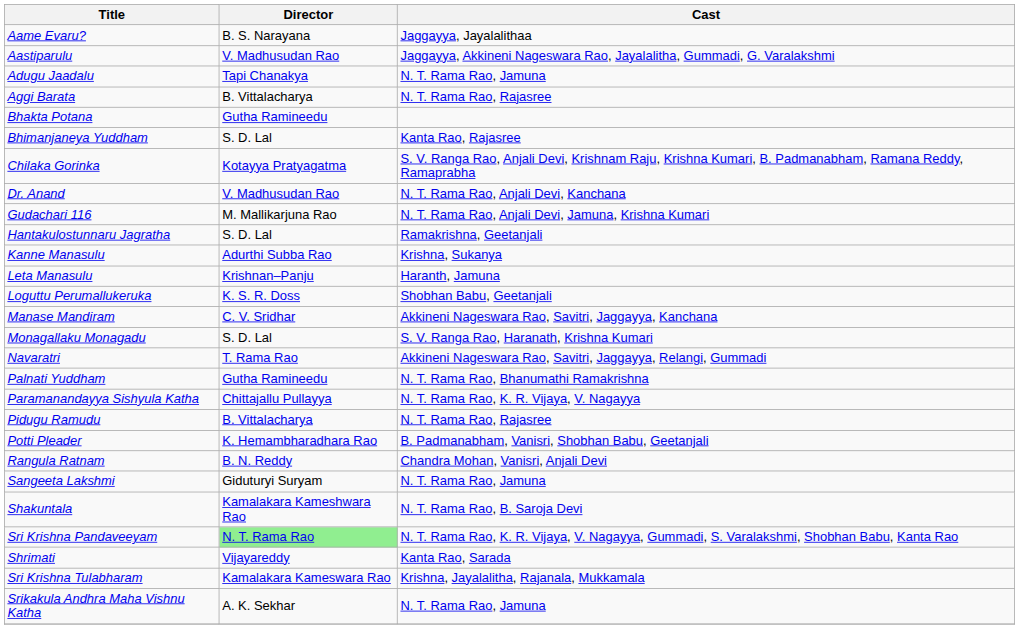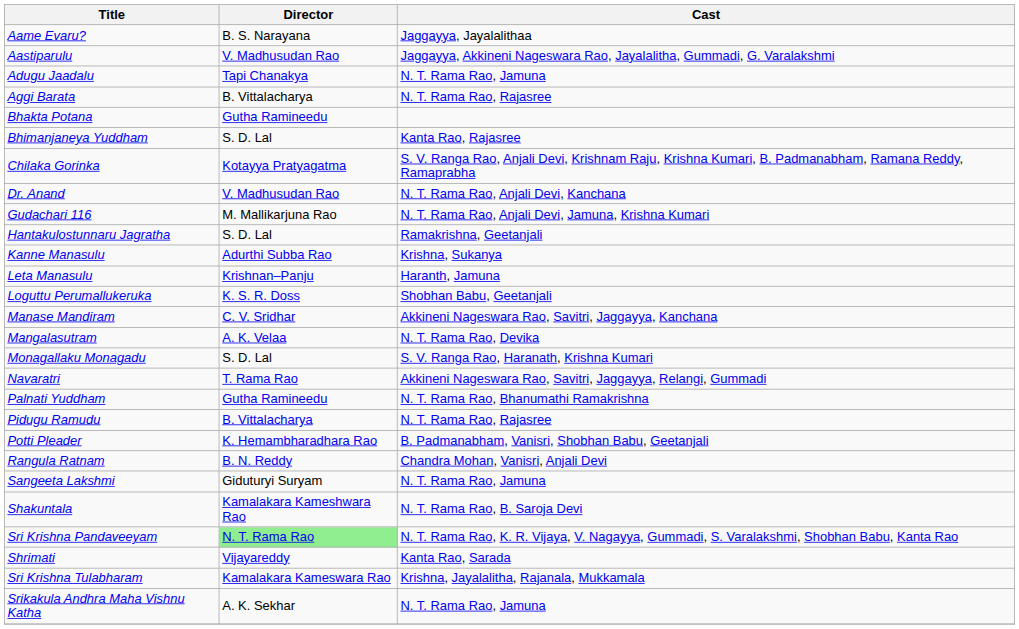 <table class="wikitable">
 <tr>
 <th>Title</th>
 <th>Director</th>
 <th>Cast</th>
 </tr>
 <tr>
 <td><em><a href='#'>Aame Evaru?</a></em></td>
 <td>B. S. Narayana</td>
 <td><a href='#'>Jaggayya</a>, Jayalalithaa</td>
 </tr>
 <tr>
 <td><em><a href='#'>Aastiparulu</a></em></td>
 <td><a href='#'>V. Madhusudan Rao</a></td>
 <td><a href='#'>Jaggayya</a>, <a href='#'>Akkineni Nageswara Rao</a>, <a href='#'>Jayalalitha</a>, <a href='#'>Gummadi</a>, <a href='#'>G. Varalakshmi</a></td>
 </tr>
 <tr>
 <td><em><a href='#'>Adugu Jaadalu</a></em></td>
 <td><a href='#'>Tapi Chanakya</a></td>
 <td><a href='#'>N. T. Rama Rao</a>, <a href='#'>Jamuna</a></td>
 </tr>
 <tr>
 <td><em><a href='#'>Aggi Barata</a></em></td>
 <td>B. Vittalacharya</td>
 <td><a href='#'>N. T. Rama Rao</a>, <a href='#'>Rajasree</a></td>
 </tr>
 <tr>
 <td><em><a href='#'>Bhakta Potana</a></em></td>
 <td><a href='#'>Gutha Ramineedu</a></td>
 <td></td>
 </tr>
 <tr>
 <td><em><a href='#'>Bhimanjaneya Yuddham</a></em></td>
 <td>S. D. Lal</td>
 <td><a href='#'>Kanta Rao</a>, <a href='#'>Rajasree</a></td>
 </tr>
 <tr>
 <td><em><a href='#'>Chilaka Gorinka</a></em></td>
 <td><a href='#'>Kotayya Pratyagatma</a></td>
 <td><a href='#'>S. V. Ranga Rao</a>, <a href='#'>Anjali Devi</a>, <a href='#'>Krishnam Raju</a>, <a href='#'>Krishna Kumari</a>, <a href='#'>B. Padmanabham</a>, <a href='#'>Ramana Reddy</a>, <a href='#'>Ramaprabha</a></td>
 </tr>
 <tr>
 <td><em><a href='#'>Dr. Anand</a></em></td>
 <td><a href='#'>V. Madhusudan Rao</a></td>
 <td><a href='#'>N. T. Rama Rao</a>, <a href='#'>Anjali Devi</a>, <a href='#'>Kanchana</a></td>
 </tr>
 <tr>
 <td><em><a href='#'>Gudachari 116</a></em></td>
 <td>M. Mallikarjuna Rao</td>
 <td><a href='#'>N. T. Rama Rao</a>, <a href='#'>Anjali Devi</a>, <a href='#'>Jamuna</a>, <a href='#'>Krishna Kumari</a></td>
 </tr>
 <tr>
 <td><em><a href='#'>Hantakulostunnaru Jagratha</a></em></td>
 <td>S. D. Lal</td>
 <td><a href='#'>Ramakrishna</a>, <a href='#'>Geetanjali</a></td>
 </tr>
 <tr>
 <td><em><a href='#'>Kanne Manasulu</a></em></td>
 <td><a href='#'>Adurthi Subba Rao</a></td>
 <td><a href='#'>Krishna</a>, <a href='#'>Sukanya</a></td>
 </tr>
 <tr>
 <td><em><a href='#'>Leta Manasulu</a></em></td>
 <td><a href='#'>Krishnan–Panju</a></td>
 <td><a href='#'>Haranth</a>, <a href='#'>Jamuna</a></td>
 </tr>
 <tr>
 <td><em><a href='#'>Loguttu Perumallukeruka</a></em></td>
 <td><a href='#'>K. S. R. Doss</a></td>
 <td><a href='#'>Shobhan Babu</a>, <a href='#'>Geetanjali</a></td>
 </tr>
 <tr>
 <td><em><a href='#'>Manase Mandiram</a></em></td>
 <td><a href='#'>C. V. Sridhar</a></td>
 <td><a href='#'>Akkineni Nageswara Rao</a>, <a href='#'>Savitri</a>, <a href='#'>Jaggayya</a>, <a href='#'>Kanchana</a></td>
 </tr>
 <tr>
+<td><em><a href='#'>Mangalasutram</a></em></td>
+<td><a href='#'>A. K. Velaa</a></td>
+<td><a href='#'>N. T. Rama Rao</a>, <a href='#'>Devika</a></td>
+</tr>
+<tr>
 <td><em><a href='#'>Monagallaku Monagadu</a></em></td>
 <td>S. D. Lal</td>
 <td><a href='#'>S. V. Ranga Rao</a>, <a href='#'>Haranath</a>, <a href='#'>Krishna Kumari</a></td>
 </tr>
 <tr>
 <td><em><a href='#'>Navaratri</a></em></td>
 <td><a href='#'>T. Rama Rao</a></td>
 <td><a href='#'>Akkineni Nageswara Rao</a>, <a href='#'>Savitri</a>, <a href='#'>Jaggayya</a>, <a href='#'>Relangi</a>, <a href='#'>Gummadi</a></td>
 </tr>
 <tr>
 <td><em><a href='#'>Palnati Yuddham</a></em></td>
 <td><a href='#'>Gutha Ramineedu</a></td>
 <td><a href='#'>N. T. Rama Rao</a>, <a href='#'>Bhanumathi Ramakrishna</a></td>
-</tr>
-<tr>
-<td><em><a href='#'>Paramanandayya Sishyula Katha</a></em></td>
-<td><a href='#'>Chittajallu Pullayya</a></td>
-<td><a href='#'>N. T. Rama Rao</a>, <a href='#'>K. R. Vijaya</a>, <a href='#'>V. Nagayya</a></td>
 </tr>
 <tr>
 <td><em><a href='#'>Pidugu Ramudu</a></em></td>
 <td><a href='#'>B. Vittalacharya</a></td>
 <td><a href='#'>N. T. Rama Rao</a>, <a href='#'>Rajasree</a></td>
 </tr>
 <tr>
 <td><em><a href='#'>Potti Pleader</a></em></td>
 <td><a href='#'>K. Hemambharadhara Rao</a></td>
 <td><a href='#'>B. Padmanabham</a>, <a href='#'>Vanisri</a>, <a href='#'>Shobhan Babu</a>, <a href='#'>Geetanjali</a></td>
 </tr>
 <tr>
 <td><em><a href='#'>Rangula Ratnam</a></em></td>
 <td><a href='#'>B. N. Reddy</a></td>
 <td><a href='#'>Chandra Mohan</a>, <a href='#'>Vanisri</a>, <a href='#'>Anjali Devi</a></td>
 </tr>
 <tr>
 <td><em><a href='#'>Sangeeta Lakshmi</a></em></td>
 <td>Giduturyi Suryam</td>
 <td><a href='#'>N. T. Rama Rao</a>, <a href='#'>Jamuna</a></td>
 </tr>
 <tr>
 <td><em><a href='#'>Shakuntala</a></em></td>
 <td><a href='#'>Kamalakara Kameshwara Rao</a></td>
 <td><a href='#'>N. T. Rama Rao</a>, <a href='#'>B. Saroja Devi</a></td>
 </tr>
 <tr>
 <td><em><a href='#'>Sri Krishna Pandaveeyam</a></em></td>
 <td style="background: lightgreen;"><a href='#'>N. T. Rama Rao</a></td>
 <td><a href='#'>N. T. Rama Rao</a>, <a href='#'>K. R. Vijaya</a>, <a href='#'>V. Nagayya</a>, <a href='#'>Gummadi</a>, <a href='#'>S. Varalakshmi</a>, <a href='#'>Shobhan Babu</a>, <a href='#'>Kanta Rao</a></td>
 </tr>
 <tr>
 <td><em><a href='#'>Shrimati</a></em></td>
 <td><a href='#'>Vijayareddy</a></td>
 <td><a href='#'>Kanta Rao</a>, <a href='#'>Sarada</a></td>
 </tr>
 <tr>
 <td><em><a href='#'>Sri Krishna Tulabharam</a></em></td>
 <td><a href='#'>Kamalakara Kameswara Rao</a></td>
 <td><a href='#'>Krishna</a>, <a href='#'>Jayalalitha</a>, <a href='#'>Rajanala</a>, <a href='#'>Mukkamala</a></td>
 </tr>
 <tr>
 <td><em><a href='#'>Srikakula Andhra Maha Vishnu Katha</a></em></td>
 <td>A. K. Sekhar</td>
 <td><a href='#'>N. T. Rama Rao</a>, <a href='#'>Jamuna</a></td>
 </tr>
 <tr>
 </tr>
 </table>
